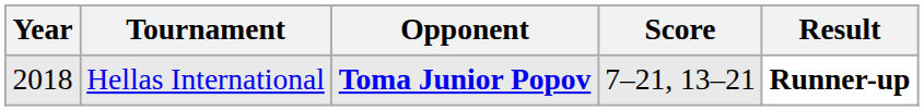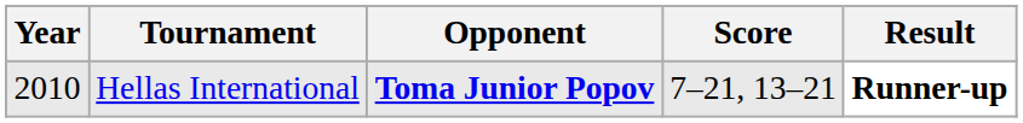 <table class="sortable wikitable" style="font-size: 90%;">
 <tr>
 <th>Year</th>
 <th>Tournament</th>
 <th>Opponent</th>
 <th>Score</th>
 <th>Result</th>
 </tr>
 <tr style="background:#E9E9E9">
-<td align="center">2018</td>
+<td align="center">2010</td>
 <td align="left"><a href='#'>Hellas International</a></td>
 <td align="left"><strong> <a href='#'>Toma Junior Popov</a></strong></td>
 <td align="left">7–21, 13–21</td>
 <td style="text-align:left; background:white"> <strong>Runner-up</strong></td>
 </tr>
 </table>
